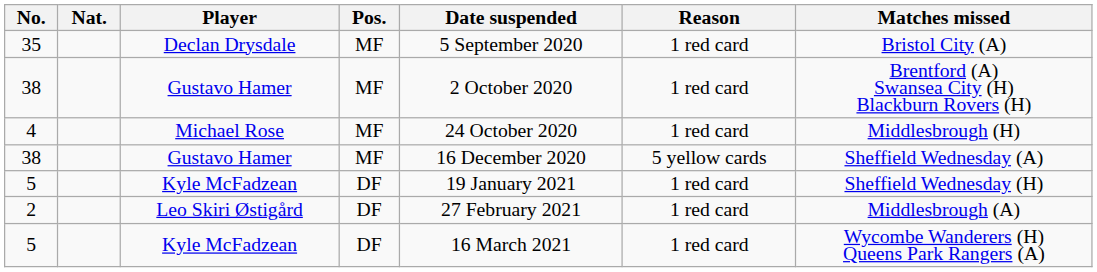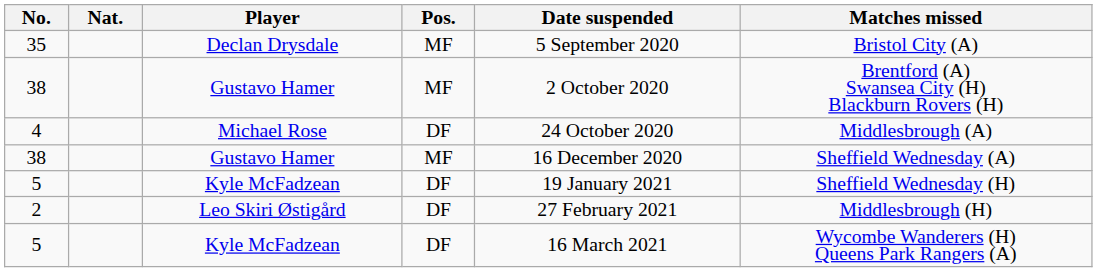 <table class="wikitable sortable alternance" style="font-size:100%; text-align:center; line-height:14px; width:70%;">
 <tr>
 <th>No.</th>
 <th>Nat.</th>
 <th>Player</th>
 <th>Pos.</th>
 <th>Date suspended</th>
-<th>Reason</th>
 <th>Matches missed</th>
 </tr>
 <tr>
 <td>35</td>
 <td></td>
 <td><a href='#'>Declan Drysdale</a></td>
 <td>MF</td>
 <td>5 September 2020</td>
-<td>1 red card</td>
 <td><a href='#'>Bristol City</a> (A)</td>
 </tr>
 <tr>
 <td>38</td>
 <td></td>
 <td><a href='#'>Gustavo Hamer</a></td>
 <td>MF</td>
 <td>2 October 2020</td>
-<td>1 red card</td>
 <td><a href='#'>Brentford</a> (A)<br><a href='#'>Swansea City</a> (H)<br><a href='#'>Blackburn Rovers</a> (H)</td>
 </tr>
 <tr>
 <td>4</td>
 <td></td>
 <td><a href='#'>Michael Rose</a></td>
-<td>MF</td>
+<td>DF</td>
 <td>24 October 2020</td>
-<td>1 red card</td>
-<td><a href='#'>Middlesbrough</a> (H)</td>
+<td><a href='#'>Middlesbrough</a> (A)</td>
 </tr>
 <tr>
 <td>38</td>
 <td></td>
 <td><a href='#'>Gustavo Hamer</a></td>
 <td>MF</td>
 <td>16 December 2020</td>
-<td>5 yellow cards</td>
 <td><a href='#'>Sheffield Wednesday</a> (A)</td>
 </tr>
 <tr>
 <td>5</td>
 <td></td>
 <td><a href='#'>Kyle McFadzean</a></td>
 <td>DF</td>
 <td>19 January 2021</td>
-<td>1 red card</td>
 <td><a href='#'>Sheffield Wednesday</a> (H)</td>
 </tr>
 <tr>
 <td>2</td>
 <td></td>
 <td><a href='#'>Leo Skiri Østigård</a></td>
 <td>DF</td>
 <td>27 February 2021</td>
-<td>1 red card</td>
-<td><a href='#'>Middlesbrough</a> (A)</td>
+<td><a href='#'>Middlesbrough</a> (H)</td>
 </tr>
 <tr>
 <td>5</td>
 <td></td>
 <td><a href='#'>Kyle McFadzean</a></td>
 <td>DF</td>
 <td>16 March 2021</td>
-<td>1 red card</td>
 <td><a href='#'>Wycombe Wanderers</a> (H)<br><a href='#'>Queens Park Rangers</a> (A)</td>
 </tr>
 </table>
